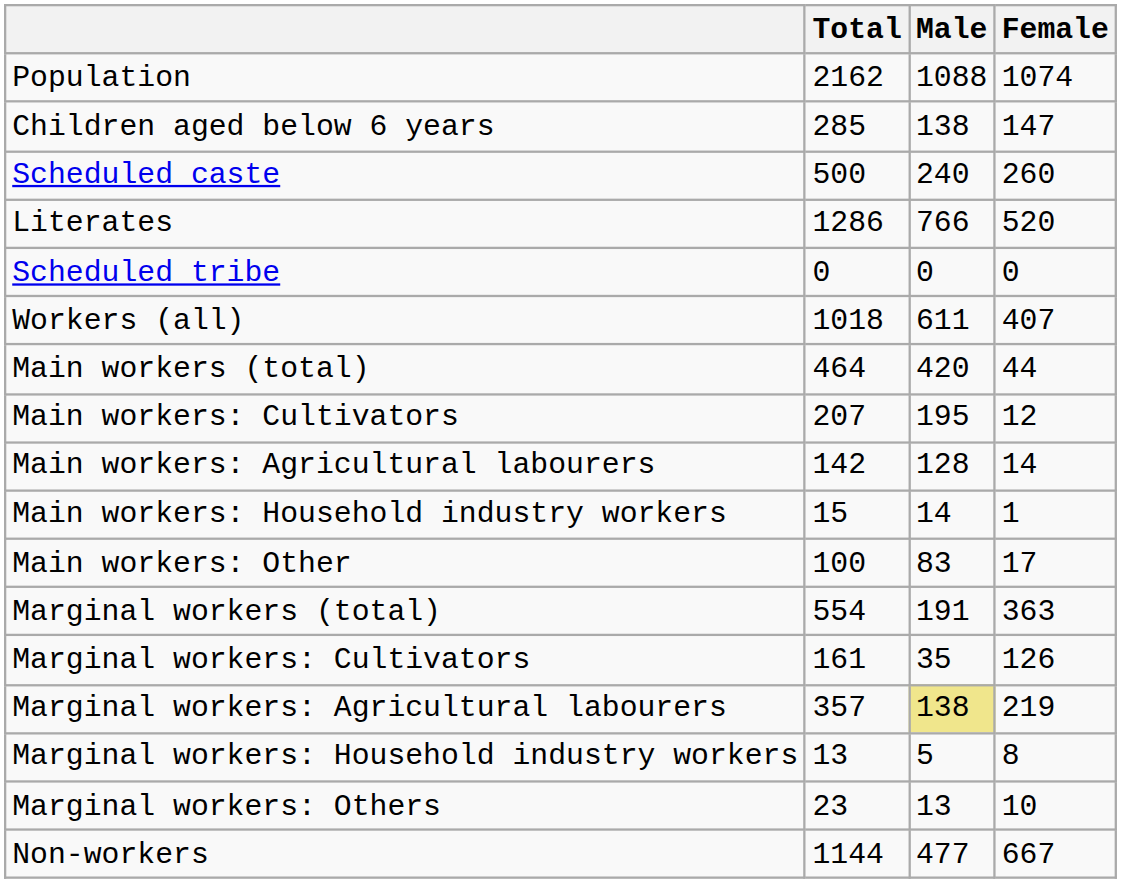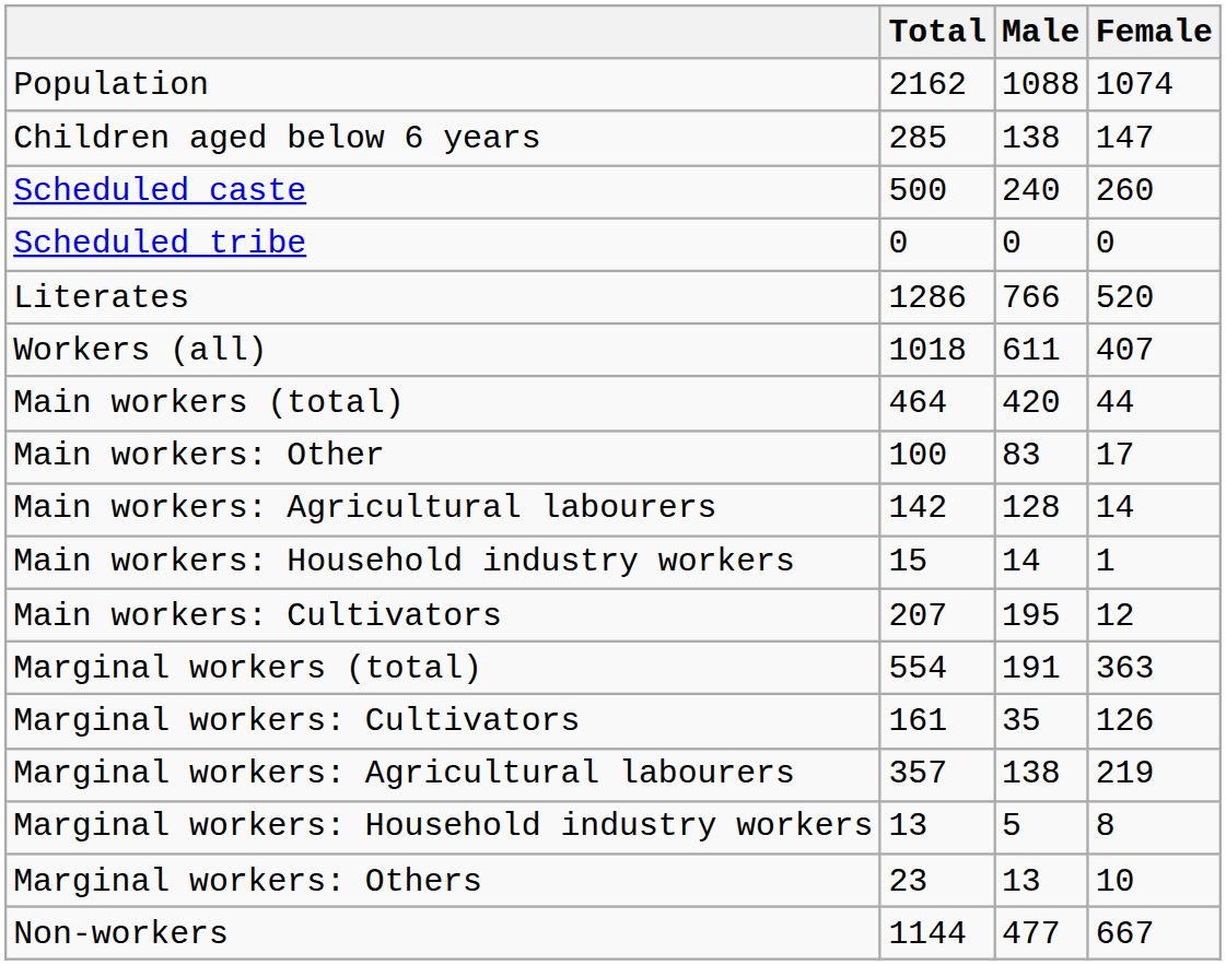 <table class="wikitable sortable">
 <tr>
 <th></th>
 <th>Total</th>
 <th>Male</th>
 <th>Female</th>
 </tr>
 <tr>
 <td>Population</td>
 <td>2162</td>
 <td>1088</td>
 <td>1074</td>
 </tr>
 <tr>
 <td>Children aged below 6 years</td>
 <td>285</td>
 <td>138</td>
 <td>147</td>
 </tr>
 <tr>
 <td><a href='#'>Scheduled caste</a></td>
 <td>500</td>
 <td>240</td>
 <td>260</td>
 </tr>
 <tr>
+<td><a href='#'>Scheduled tribe</a></td>
+<td>0</td>
+<td>0</td>
+<td>0</td>
+</tr>
+<tr>
 <td>Literates</td>
 <td>1286</td>
 <td>766</td>
 <td>520</td>
-</tr>
-<tr>
-<td><a href='#'>Scheduled tribe</a></td>
-<td>0</td>
-<td>0</td>
-<td>0</td>
 </tr>
 <tr>
 <td>Workers (all)</td>
 <td>1018</td>
 <td>611</td>
 <td>407</td>
 </tr>
 <tr>
 <td>Main workers (total)</td>
 <td>464</td>
 <td>420</td>
 <td>44</td>
 </tr>
 <tr>
-<td>Main workers: Cultivators</td>
-<td>207</td>
-<td>195</td>
-<td>12</td>
+<td>Main workers: Other</td>
+<td>100</td>
+<td>83</td>
+<td>17</td>
 </tr>
 <tr>
 <td>Main workers: Agricultural labourers</td>
 <td>142</td>
 <td>128</td>
 <td>14</td>
 </tr>
 <tr>
 <td>Main workers: Household industry workers</td>
 <td>15</td>
 <td>14</td>
 <td>1</td>
 </tr>
 <tr>
-<td>Main workers: Other</td>
-<td>100</td>
-<td>83</td>
-<td>17</td>
+<td>Main workers: Cultivators</td>
+<td>207</td>
+<td>195</td>
+<td>12</td>
 </tr>
 <tr>
 <td>Marginal workers (total)</td>
 <td>554</td>
 <td>191</td>
 <td>363</td>
 </tr>
 <tr>
 <td>Marginal workers: Cultivators</td>
 <td>161</td>
 <td>35</td>
 <td>126</td>
 </tr>
 <tr>
 <td>Marginal workers: Agricultural labourers</td>
 <td>357</td>
-<td style="background: khaki;">138</td>
+<td>138</td>
 <td>219</td>
 </tr>
 <tr>
 <td>Marginal workers: Household industry workers</td>
 <td>13</td>
 <td>5</td>
 <td>8</td>
 </tr>
 <tr>
 <td>Marginal workers: Others</td>
 <td>23</td>
 <td>13</td>
 <td>10</td>
 </tr>
 <tr>
 <td>Non-workers</td>
 <td>1144</td>
 <td>477</td>
 <td>667</td>
 </tr>
 </table>
